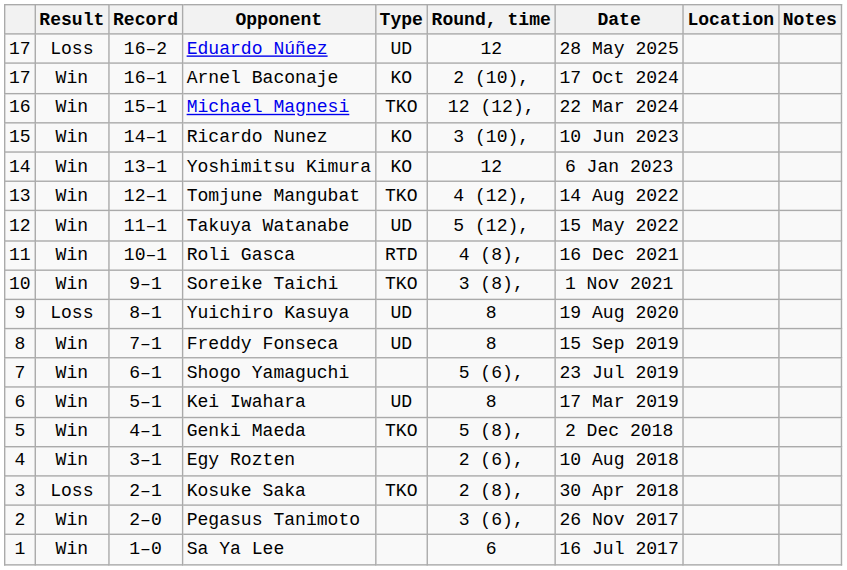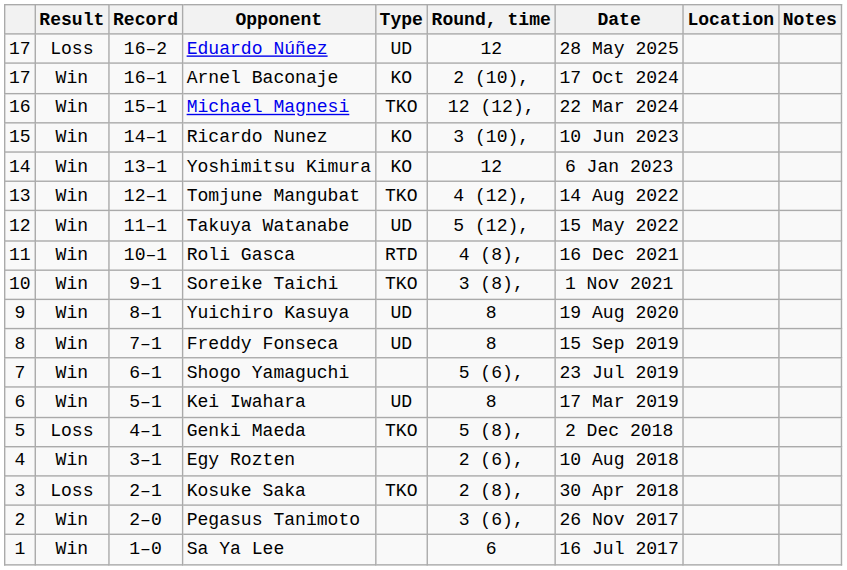 <table class="wikitable" style="text-align:center">
 <tr>
 <th></th>
 <th>Result</th>
 <th>Record</th>
 <th>Opponent</th>
 <th>Type</th>
 <th>Round, time</th>
 <th>Date</th>
 <th>Location</th>
 <th>Notes</th>
 </tr>
 <tr>
 <td>17</td>
 <td>Loss</td>
 <td>16–2</td>
 <td style="text-align:left;"><a href='#'> Eduardo Núñez</a></td>
 <td>UD</td>
 <td>12</td>
 <td>28 May 2025</td>
 <td style="text-align:left;"></td>
 <td align=left></td>
 </tr>
 <tr>
 <td>17</td>
 <td>Win</td>
 <td>16–1</td>
 <td style="text-align:left;">Arnel Baconaje</td>
 <td>KO</td>
 <td>2 (10), </td>
 <td>17 Oct 2024</td>
 <td style="text-align:left;"></td>
 <td></td>
 </tr>
 <tr>
 <td>16</td>
 <td>Win</td>
 <td>15–1</td>
 <td style="text-align:left;"><a href='#'>Michael Magnesi</a></td>
 <td>TKO</td>
 <td>12 (12), </td>
 <td>22 Mar 2024</td>
 <td style="text-align:left;"></td>
 <td align=left></td>
 </tr>
 <tr>
 <td>15</td>
 <td>Win</td>
 <td>14–1</td>
 <td style="text-align:left;">Ricardo Nunez</td>
 <td>KO</td>
 <td>3 (10), </td>
 <td>10 Jun 2023</td>
 <td style="text-align:left;"></td>
 <td></td>
 </tr>
 <tr>
 <td>14</td>
 <td>Win</td>
 <td>13–1</td>
 <td style="text-align:left;">Yoshimitsu Kimura</td>
 <td>KO</td>
 <td>12</td>
 <td>6 Jan 2023</td>
 <td style="text-align:left;"></td>
 <td align=left></td>
 </tr>
 <tr>
 <td>13</td>
 <td>Win</td>
 <td>12–1</td>
 <td style="text-align:left;">Tomjune Mangubat</td>
 <td>TKO</td>
 <td>4 (12), </td>
 <td>14 Aug 2022</td>
 <td style="text-align:left;"></td>
 <td align=left></td>
 </tr>
 <tr>
 <td>12</td>
 <td>Win</td>
 <td>11–1</td>
 <td style="text-align:left;">Takuya Watanabe</td>
 <td>UD</td>
 <td>5 (12), </td>
 <td>15 May 2022</td>
 <td style="text-align:left;"></td>
 <td align=left></td>
 </tr>
 <tr>
 <td>11</td>
 <td>Win</td>
 <td>10–1</td>
 <td style="text-align:left;">Roli Gasca</td>
 <td>RTD</td>
 <td>4 (8), </td>
 <td>16 Dec 2021</td>
 <td style="text-align:left;"></td>
 <td></td>
 </tr>
 <tr>
 <td>10</td>
 <td>Win</td>
 <td>9–1</td>
 <td style="text-align:left;">Soreike Taichi</td>
 <td>TKO</td>
 <td>3 (8), </td>
 <td>1 Nov 2021</td>
 <td style="text-align:left;"></td>
 <td></td>
 </tr>
 <tr>
 <td>9</td>
-<td>Loss</td>
+<td>Win</td>
 <td>8–1</td>
 <td style="text-align:left;">Yuichiro Kasuya</td>
 <td>UD</td>
 <td>8</td>
 <td>19 Aug 2020</td>
 <td style="text-align:left;"></td>
 <td></td>
 </tr>
 <tr>
 <td>8</td>
 <td>Win</td>
 <td>7–1</td>
 <td style="text-align:left;">Freddy Fonseca</td>
 <td>UD</td>
 <td>8</td>
 <td>15 Sep 2019</td>
 <td style="text-align:left;"></td>
 <td></td>
 </tr>
 <tr>
 <td>7</td>
 <td>Win</td>
 <td>6–1</td>
 <td style="text-align:left;">Shogo Yamaguchi</td>
 <td></td>
 <td>5 (6), </td>
 <td>23 Jul 2019</td>
 <td style="text-align:left;"></td>
 <td></td>
 </tr>
 <tr>
 <td>6</td>
 <td>Win</td>
 <td>5–1</td>
 <td style="text-align:left;">Kei Iwahara</td>
 <td>UD</td>
 <td>8</td>
 <td>17 Mar 2019</td>
 <td style="text-align:left;"></td>
 <td></td>
 </tr>
 <tr>
 <td>5</td>
-<td>Win</td>
+<td>Loss</td>
 <td>4–1</td>
 <td style="text-align:left;">Genki Maeda</td>
 <td>TKO</td>
 <td>5 (8), </td>
 <td>2 Dec 2018</td>
 <td style="text-align:left;"></td>
 <td></td>
 </tr>
 <tr>
 <td>4</td>
 <td>Win</td>
 <td>3–1</td>
 <td style="text-align:left;">Egy Rozten</td>
 <td></td>
 <td>2 (6), </td>
 <td>10 Aug 2018</td>
 <td style="text-align:left;"></td>
 <td></td>
 </tr>
 <tr>
 <td>3</td>
 <td>Loss</td>
 <td>2–1</td>
 <td style="text-align:left;">Kosuke Saka</td>
 <td>TKO</td>
 <td>2 (8), </td>
 <td>30 Apr 2018</td>
 <td align=left></td>
 <td></td>
 </tr>
 <tr>
 <td>2</td>
 <td>Win</td>
 <td>2–0</td>
 <td style="text-align:left;">Pegasus Tanimoto</td>
 <td></td>
 <td>3 (6), </td>
 <td>26 Nov 2017</td>
 <td style="text-align:left;"></td>
 <td></td>
 </tr>
 <tr>
 <td>1</td>
 <td>Win</td>
 <td>1–0</td>
 <td style="text-align:left;">Sa Ya Lee</td>
 <td></td>
 <td>6</td>
 <td>16 Jul 2017</td>
 <td style="text-align:left;"></td>
 <td></td>
 </tr>
 </table>
